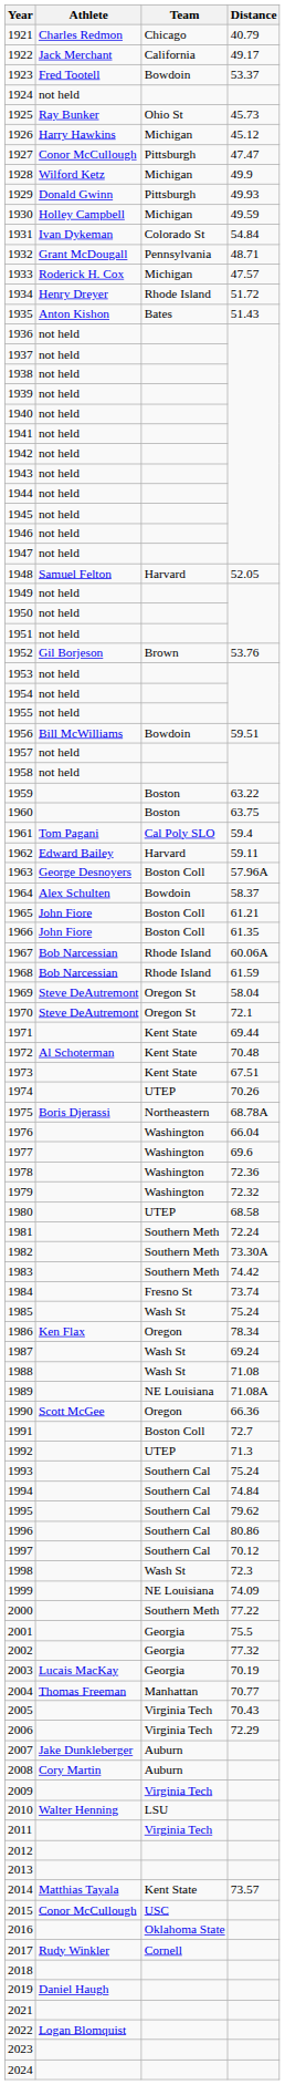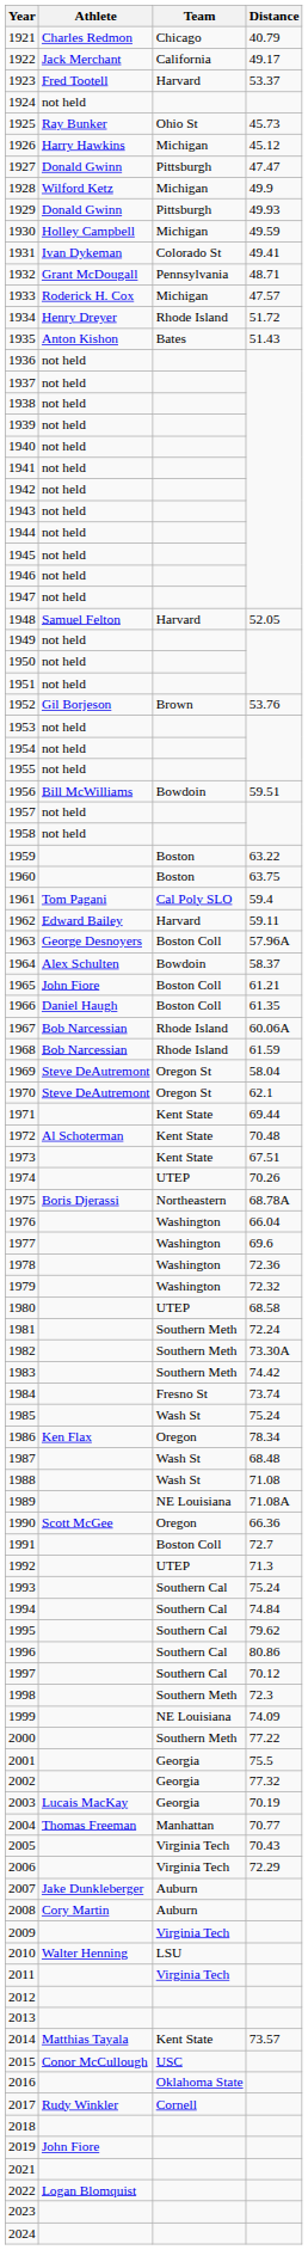 <table class="wikitable sortable">
 <tr>
 <th>Year</th>
 <th>Athlete</th>
 <th>Team</th>
 <th>Distance</th>
 </tr>
 <tr>
 <td>1921</td>
 <td><a href='#'>Charles Redmon</a></td>
 <td>Chicago</td>
 <td>40.79</td>
 </tr>
 <tr>
 <td>1922</td>
 <td><a href='#'>Jack Merchant</a></td>
 <td>California</td>
 <td>49.17</td>
 </tr>
 <tr>
 <td>1923</td>
 <td><a href='#'>Fred Tootell</a></td>
-<td>Bowdoin</td>
+<td>Harvard</td>
 <td>53.37</td>
 </tr>
 <tr>
 <td>1924</td>
 <td>not held</td>
 <td></td>
 </tr>
 <tr>
 <td>1925</td>
 <td><a href='#'>Ray Bunker</a></td>
 <td>Ohio St</td>
 <td>45.73</td>
 </tr>
 <tr>
 <td>1926</td>
 <td><a href='#'>Harry Hawkins</a></td>
 <td>Michigan</td>
 <td>45.12</td>
 </tr>
 <tr>
 <td>1927</td>
-<td><a href='#'>Conor McCullough</a></td>
+<td><a href='#'>Donald Gwinn</a></td>
 <td>Pittsburgh</td>
 <td>47.47</td>
 </tr>
 <tr>
 <td>1928</td>
 <td><a href='#'>Wilford Ketz</a></td>
 <td>Michigan</td>
 <td>49.9</td>
 </tr>
 <tr>
 <td>1929</td>
 <td><a href='#'>Donald Gwinn</a></td>
 <td>Pittsburgh</td>
 <td>49.93</td>
 </tr>
 <tr>
 <td>1930</td>
 <td><a href='#'>Holley Campbell</a></td>
 <td>Michigan</td>
 <td>49.59</td>
 </tr>
 <tr>
 <td>1931</td>
 <td><a href='#'>Ivan Dykeman</a></td>
 <td>Colorado St</td>
-<td>54.84</td>
+<td>49.41</td>
 </tr>
 <tr>
 <td>1932</td>
 <td><a href='#'>Grant McDougall</a></td>
 <td>Pennsylvania</td>
 <td>48.71</td>
 </tr>
 <tr>
 <td>1933</td>
 <td><a href='#'>Roderick H. Cox</a></td>
 <td>Michigan</td>
 <td>47.57</td>
 </tr>
 <tr>
 <td>1934</td>
 <td><a href='#'>Henry Dreyer</a></td>
 <td>Rhode Island</td>
 <td>51.72</td>
 </tr>
 <tr>
 <td>1935</td>
 <td><a href='#'>Anton Kishon</a></td>
 <td>Bates</td>
 <td>51.43</td>
 </tr>
 <tr>
 <td>1936</td>
 <td>not held</td>
 <td></td>
 </tr>
 <tr>
 <td>1937</td>
 <td>not held</td>
 <td></td>
 </tr>
 <tr>
 <td>1938</td>
 <td>not held</td>
 <td></td>
 </tr>
 <tr>
 <td>1939</td>
 <td>not held</td>
 <td></td>
 </tr>
 <tr>
 <td>1940</td>
 <td>not held</td>
 <td></td>
 </tr>
 <tr>
 <td>1941</td>
 <td>not held</td>
 <td></td>
 </tr>
 <tr>
 <td>1942</td>
 <td>not held</td>
 <td></td>
 </tr>
 <tr>
 <td>1943</td>
 <td>not held</td>
 <td></td>
 </tr>
 <tr>
 <td>1944</td>
 <td>not held</td>
 <td></td>
 </tr>
 <tr>
 <td>1945</td>
 <td>not held</td>
 <td></td>
 </tr>
 <tr>
 <td>1946</td>
 <td>not held</td>
 <td></td>
 </tr>
 <tr>
 <td>1947</td>
 <td>not held</td>
 <td></td>
 </tr>
 <tr>
 <td>1948</td>
 <td><a href='#'>Samuel Felton</a></td>
 <td>Harvard</td>
 <td>52.05</td>
 </tr>
 <tr>
 <td>1949</td>
 <td>not held</td>
 <td></td>
 </tr>
 <tr>
 <td>1950</td>
 <td>not held</td>
 <td></td>
 </tr>
 <tr>
 <td>1951</td>
 <td>not held</td>
 <td></td>
 </tr>
 <tr>
 <td>1952</td>
 <td><a href='#'>Gil Borjeson</a></td>
 <td>Brown</td>
 <td>53.76</td>
 </tr>
 <tr>
 <td>1953</td>
 <td>not held</td>
 <td></td>
 </tr>
 <tr>
 <td>1954</td>
 <td>not held</td>
 <td></td>
 </tr>
 <tr>
 <td>1955</td>
 <td>not held</td>
 <td></td>
 </tr>
 <tr>
 <td>1956</td>
 <td><a href='#'>Bill McWilliams</a></td>
 <td>Bowdoin</td>
 <td>59.51</td>
 </tr>
 <tr>
 <td>1957</td>
 <td>not held</td>
 <td></td>
 </tr>
 <tr>
 <td>1958</td>
 <td>not held</td>
 <td></td>
 </tr>
 <tr>
 <td>1959</td>
 <td></td>
 <td>Boston</td>
 <td>63.22</td>
 </tr>
 <tr>
 <td>1960</td>
 <td></td>
 <td>Boston</td>
 <td>63.75</td>
 </tr>
 <tr>
 <td>1961</td>
 <td><a href='#'>Tom Pagani</a></td>
 <td><a href='#'>Cal Poly SLO</a></td>
 <td>59.4</td>
 </tr>
 <tr>
 <td>1962</td>
 <td><a href='#'>Edward Bailey</a></td>
 <td>Harvard</td>
 <td>59.11</td>
 </tr>
 <tr>
 <td>1963</td>
 <td><a href='#'>George Desnoyers</a></td>
 <td>Boston Coll</td>
 <td>57.96A</td>
 </tr>
 <tr>
 <td>1964</td>
 <td><a href='#'>Alex Schulten</a></td>
 <td>Bowdoin</td>
 <td>58.37</td>
 </tr>
 <tr>
 <td>1965</td>
 <td><a href='#'>John Fiore</a></td>
 <td>Boston Coll</td>
 <td>61.21</td>
 </tr>
 <tr>
 <td>1966</td>
-<td><a href='#'>John Fiore</a></td>
+<td><a href='#'>Daniel Haugh</a></td>
 <td>Boston Coll</td>
 <td>61.35</td>
 </tr>
 <tr>
 <td>1967</td>
 <td><a href='#'>Bob Narcessian</a></td>
 <td>Rhode Island</td>
 <td>60.06A</td>
 </tr>
 <tr>
 <td>1968</td>
 <td><a href='#'>Bob Narcessian</a></td>
 <td>Rhode Island</td>
 <td>61.59</td>
 </tr>
 <tr>
 <td>1969</td>
 <td><a href='#'>Steve DeAutremont</a></td>
 <td>Oregon St</td>
 <td>58.04</td>
 </tr>
 <tr>
 <td>1970</td>
 <td><a href='#'>Steve DeAutremont</a></td>
 <td>Oregon St</td>
-<td>72.1</td>
+<td>62.1</td>
 </tr>
 <tr>
 <td>1971</td>
 <td></td>
 <td>Kent State</td>
 <td>69.44</td>
 </tr>
 <tr>
 <td>1972</td>
 <td><a href='#'>Al Schoterman</a></td>
 <td>Kent State</td>
 <td>70.48</td>
 </tr>
 <tr>
 <td>1973</td>
 <td></td>
 <td>Kent State</td>
 <td>67.51</td>
 </tr>
 <tr>
 <td>1974</td>
 <td></td>
 <td>UTEP</td>
 <td>70.26</td>
 </tr>
 <tr>
 <td>1975</td>
 <td><a href='#'>Boris Djerassi</a></td>
 <td>Northeastern</td>
 <td>68.78A</td>
 </tr>
 <tr>
 <td>1976</td>
 <td></td>
 <td>Washington</td>
 <td>66.04</td>
 </tr>
 <tr>
 <td>1977</td>
 <td></td>
 <td>Washington</td>
 <td>69.6</td>
 </tr>
 <tr>
 <td>1978</td>
 <td></td>
 <td>Washington</td>
 <td>72.36</td>
 </tr>
 <tr>
 <td>1979</td>
 <td></td>
 <td>Washington</td>
 <td>72.32</td>
 </tr>
 <tr>
 <td>1980</td>
 <td></td>
 <td>UTEP</td>
 <td>68.58</td>
 </tr>
 <tr>
 <td>1981</td>
 <td></td>
 <td>Southern Meth</td>
 <td>72.24</td>
 </tr>
 <tr>
 <td>1982</td>
 <td></td>
 <td>Southern Meth</td>
 <td>73.30A</td>
 </tr>
 <tr>
 <td>1983</td>
 <td></td>
 <td>Southern Meth</td>
 <td>74.42</td>
 </tr>
 <tr>
 <td>1984</td>
 <td></td>
 <td>Fresno St</td>
 <td>73.74</td>
 </tr>
 <tr>
 <td>1985</td>
 <td></td>
 <td>Wash St</td>
 <td>75.24</td>
 </tr>
 <tr>
 <td>1986</td>
 <td><a href='#'>Ken Flax</a></td>
 <td>Oregon</td>
 <td>78.34</td>
 </tr>
 <tr>
 <td>1987</td>
 <td></td>
 <td>Wash St</td>
-<td>69.24</td>
+<td>68.48</td>
 </tr>
 <tr>
 <td>1988</td>
 <td></td>
 <td>Wash St</td>
 <td>71.08</td>
 </tr>
 <tr>
 <td>1989</td>
 <td></td>
 <td>NE Louisiana</td>
 <td>71.08A</td>
 </tr>
 <tr>
 <td>1990</td>
 <td><a href='#'>Scott McGee</a></td>
 <td>Oregon</td>
 <td>66.36</td>
 </tr>
 <tr>
 <td>1991</td>
 <td></td>
 <td>Boston Coll</td>
 <td>72.7</td>
 </tr>
 <tr>
 <td>1992</td>
 <td></td>
 <td>UTEP</td>
 <td>71.3</td>
 </tr>
 <tr>
 <td>1993</td>
 <td></td>
 <td>Southern Cal</td>
 <td>75.24</td>
 </tr>
 <tr>
 <td>1994</td>
 <td></td>
 <td>Southern Cal</td>
 <td>74.84</td>
 </tr>
 <tr>
 <td>1995</td>
 <td></td>
 <td>Southern Cal</td>
 <td>79.62</td>
 </tr>
 <tr>
 <td>1996</td>
 <td></td>
 <td>Southern Cal</td>
 <td>80.86</td>
 </tr>
 <tr>
 <td>1997</td>
 <td></td>
 <td>Southern Cal</td>
 <td>70.12</td>
 </tr>
 <tr>
 <td>1998</td>
 <td></td>
-<td>Wash St</td>
+<td>Southern Meth</td>
 <td>72.3</td>
 </tr>
 <tr>
 <td>1999</td>
 <td></td>
 <td>NE Louisiana</td>
 <td>74.09</td>
 </tr>
 <tr>
 <td>2000</td>
 <td></td>
 <td>Southern Meth</td>
 <td>77.22</td>
 </tr>
 <tr>
 <td>2001</td>
 <td></td>
 <td>Georgia</td>
 <td>75.5</td>
 </tr>
 <tr>
 <td>2002</td>
 <td></td>
 <td>Georgia</td>
 <td>77.32</td>
 </tr>
 <tr>
 <td>2003</td>
 <td><a href='#'>Lucais MacKay</a></td>
 <td>Georgia</td>
 <td>70.19</td>
 </tr>
 <tr>
 <td>2004</td>
 <td><a href='#'>Thomas Freeman</a></td>
 <td>Manhattan</td>
 <td>70.77</td>
 </tr>
 <tr>
 <td>2005</td>
 <td></td>
 <td>Virginia Tech</td>
 <td>70.43</td>
 </tr>
 <tr>
 <td>2006</td>
 <td></td>
 <td>Virginia Tech</td>
 <td>72.29</td>
 </tr>
 <tr>
 <td>2007</td>
 <td><a href='#'>Jake Dunkleberger</a></td>
 <td>Auburn</td>
 <td></td>
 </tr>
 <tr>
 <td>2008</td>
 <td><a href='#'>Cory Martin</a></td>
 <td>Auburn</td>
 <td></td>
 </tr>
 <tr>
 <td>2009</td>
 <td></td>
 <td><a href='#'>Virginia Tech</a></td>
 <td></td>
 </tr>
 <tr>
 <td>2010</td>
 <td><a href='#'>Walter Henning</a></td>
 <td>LSU</td>
 <td></td>
 </tr>
 <tr>
 <td>2011</td>
 <td></td>
 <td><a href='#'>Virginia Tech</a></td>
 <td></td>
 </tr>
 <tr>
 <td>2012</td>
 <td></td>
 <td></td>
 <td></td>
 </tr>
 <tr>
 <td>2013</td>
 <td></td>
 <td></td>
 <td></td>
 </tr>
 <tr>
 <td>2014</td>
 <td><a href='#'>Matthias Tayala</a></td>
 <td>Kent State</td>
 <td>73.57</td>
 </tr>
 <tr>
 <td>2015</td>
 <td><a href='#'>Conor McCullough</a></td>
 <td><a href='#'>USC</a></td>
 <td></td>
 </tr>
 <tr>
 <td>2016</td>
 <td></td>
 <td><a href='#'>Oklahoma State</a></td>
 <td></td>
 </tr>
 <tr>
 <td>2017</td>
 <td><a href='#'>Rudy Winkler</a></td>
 <td><a href='#'>Cornell</a></td>
 <td></td>
 </tr>
 <tr>
 <td>2018</td>
 <td></td>
 <td></td>
 <td></td>
 </tr>
 <tr>
 <td>2019</td>
-<td><a href='#'>Daniel Haugh</a></td>
+<td><a href='#'>John Fiore</a></td>
 <td></td>
 <td></td>
 </tr>
 <tr>
 <td>2021</td>
 <td></td>
 <td></td>
 <td></td>
 </tr>
 <tr>
 <td>2022</td>
 <td><a href='#'>Logan Blomquist</a></td>
 <td></td>
 <td></td>
 </tr>
 <tr>
 <td>2023</td>
 <td></td>
 <td></td>
 <td></td>
 </tr>
 <tr>
 <td>2024</td>
 <td></td>
 <td></td>
 <td></td>
 </tr>
 </table>
